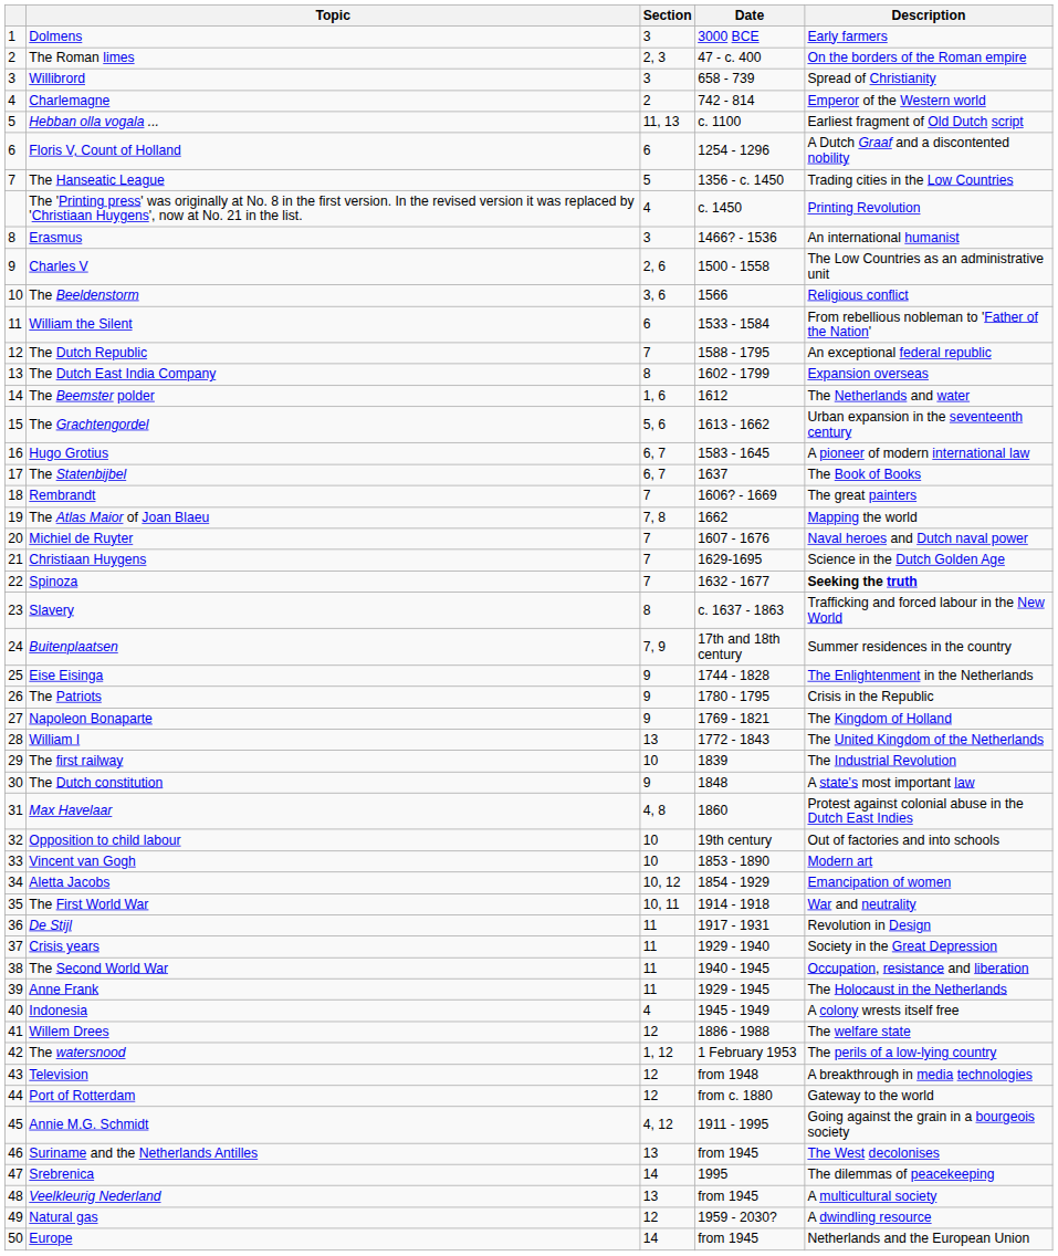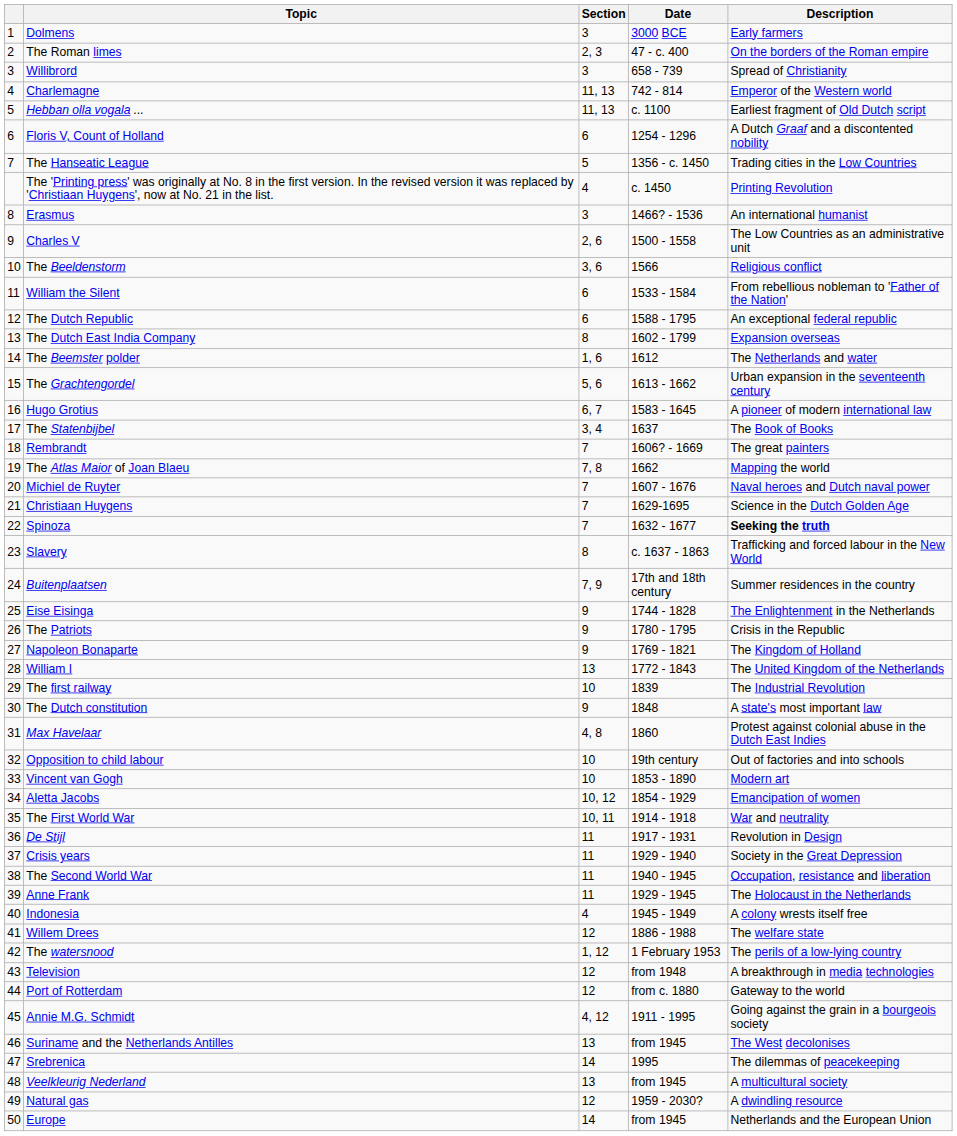 <table class="wikitable" style=>
 <tr>
 <th></th>
 <th>Topic</th>
 <th>Section</th>
 <th>Date</th>
 <th>Description</th>
 </tr>
 <tr>
 <td>1</td>
 <td><a href='#'>Dolmens</a></td>
 <td>3</td>
 <td> <a href='#'>3000</a> <a href='#'>BCE</a></td>
 <td><a href='#'>Early farmers</a></td>
 </tr>
 <tr>
 <td>2</td>
 <td>The Roman <a href='#'>limes</a></td>
 <td>2, 3</td>
 <td>47 - c. 400</td>
 <td><a href='#'>On the borders of the Roman empire</a></td>
 </tr>
 <tr>
 <td>3</td>
 <td><a href='#'>Willibrord</a></td>
 <td>3</td>
 <td>658 - 739</td>
 <td>Spread of <a href='#'>Christianity</a></td>
 </tr>
 <tr>
 <td>4</td>
 <td><a href='#'>Charlemagne</a></td>
-<td>2</td>
+<td>11, 13</td>
 <td>742 - 814</td>
 <td><a href='#'>Emperor</a> of the <a href='#'>Western world</a></td>
 </tr>
 <tr>
 <td>5</td>
 <td><em><a href='#'>Hebban olla vogala</a> ...</em></td>
 <td>11, 13</td>
 <td>c. 1100</td>
 <td>Earliest fragment of <a href='#'>Old Dutch</a> <a href='#'>script</a></td>
 </tr>
 <tr>
 <td>6</td>
 <td><a href='#'>Floris V, Count of Holland</a></td>
 <td>6</td>
 <td>1254 - 1296</td>
 <td>A Dutch <em><a href='#'>Graaf</a></em> and a discontented <a href='#'>nobility</a></td>
 </tr>
 <tr>
 <td>7</td>
 <td>The <a href='#'>Hanseatic League</a></td>
 <td>5</td>
 <td>1356 - c. 1450</td>
 <td>Trading cities in the <a href='#'>Low Countries</a></td>
 </tr>
 <tr>
 <td></td>
 <td>The '<a href='#'>Printing press</a>' was originally at No. 8 in the first version. In the revised version it was replaced by '<a href='#'>Christiaan Huygens</a>', now at No. 21 in the list.</td>
 <td>4</td>
 <td>c. 1450</td>
 <td><a href='#'>Printing Revolution</a></td>
 </tr>
 <tr>
 <td>8</td>
 <td><a href='#'>Erasmus</a></td>
 <td>3</td>
 <td>1466? - 1536</td>
 <td>An international <a href='#'>humanist</a></td>
 </tr>
 <tr>
 <td>9</td>
 <td><a href='#'>Charles V</a></td>
 <td>2, 6</td>
 <td>1500 - 1558</td>
 <td>The Low Countries as an administrative unit</td>
 </tr>
 <tr>
 <td>10</td>
 <td>The <em><a href='#'>Beeldenstorm</a></em></td>
 <td>3, 6</td>
 <td>1566</td>
 <td><a href='#'>Religious conflict</a></td>
 </tr>
 <tr>
 <td>11</td>
 <td><a href='#'>William the Silent</a></td>
 <td>6</td>
 <td>1533 - 1584</td>
 <td>From rebellious nobleman to '<a href='#'>Father of the Nation</a>'</td>
 </tr>
 <tr>
 <td>12</td>
 <td>The <a href='#'>Dutch Republic</a></td>
-<td>7</td>
+<td>6</td>
 <td>1588 - 1795</td>
 <td>An exceptional <a href='#'>federal republic</a></td>
 </tr>
 <tr>
 <td>13</td>
 <td>The <a href='#'>Dutch East India Company</a></td>
 <td>8</td>
 <td>1602 - 1799</td>
 <td><a href='#'>Expansion overseas</a></td>
 </tr>
 <tr>
 <td>14</td>
 <td>The <em><a href='#'>Beemster</a></em> <a href='#'>polder</a></td>
 <td>1, 6</td>
 <td>1612</td>
 <td>The <a href='#'>Netherlands</a> and <a href='#'>water</a></td>
 </tr>
 <tr>
 <td>15</td>
 <td>The <em><a href='#'>Grachtengordel</a></em></td>
 <td>5, 6</td>
 <td>1613 - 1662</td>
 <td>Urban expansion in the <a href='#'>seventeenth century</a></td>
 </tr>
 <tr>
 <td>16</td>
 <td><a href='#'>Hugo Grotius</a></td>
 <td>6, 7</td>
 <td>1583 - 1645</td>
 <td>A <a href='#'>pioneer</a> of modern <a href='#'>international law</a></td>
 </tr>
 <tr>
 <td>17</td>
 <td>The <em><a href='#'>Statenbijbel</a></em></td>
-<td>6, 7</td>
+<td>3, 4</td>
 <td>1637</td>
 <td>The <a href='#'>Book of Books</a></td>
 </tr>
 <tr>
 <td>18</td>
 <td><a href='#'>Rembrandt</a></td>
 <td>7</td>
 <td>1606? - 1669</td>
 <td>The great <a href='#'>painters</a></td>
 </tr>
 <tr>
 <td>19</td>
 <td>The <em><a href='#'>Atlas Maior</a></em> of <a href='#'>Joan Blaeu</a></td>
 <td>7, 8</td>
 <td>1662</td>
 <td><a href='#'>Mapping</a> the world</td>
 </tr>
 <tr>
 <td>20</td>
 <td><a href='#'>Michiel de Ruyter</a></td>
 <td>7</td>
 <td>1607 - 1676</td>
 <td><a href='#'>Naval heroes</a> and <a href='#'>Dutch naval power</a></td>
 </tr>
 <tr>
 <td>21</td>
 <td><a href='#'>Christiaan Huygens</a></td>
 <td>7</td>
 <td>1629-1695</td>
 <td>Science in the <a href='#'>Dutch Golden Age</a></td>
 </tr>
 <tr>
 <td>22</td>
 <td><a href='#'>Spinoza</a></td>
 <td>7</td>
 <td>1632 - 1677</td>
 <td><strong>Seeking the <a href='#'>truth</a></strong></td>
 </tr>
 <tr>
 <td>23</td>
 <td><a href='#'>Slavery</a></td>
 <td>8</td>
 <td>c. 1637 - 1863</td>
 <td>Trafficking and forced labour in the <a href='#'>New World</a></td>
 </tr>
 <tr>
 <td>24</td>
 <td><em><a href='#'>Buitenplaatsen</a></em></td>
 <td>7, 9</td>
 <td>17th and 18th century</td>
 <td>Summer residences in the country</td>
 </tr>
 <tr>
 <td>25</td>
 <td><a href='#'>Eise Eisinga</a></td>
 <td>9</td>
 <td>1744 - 1828</td>
 <td><a href='#'>The Enlightenment</a> in the Netherlands</td>
 </tr>
 <tr>
 <td>26</td>
 <td>The <a href='#'>Patriots</a></td>
 <td>9</td>
 <td>1780 - 1795</td>
 <td>Crisis in the Republic</td>
 </tr>
 <tr>
 <td>27</td>
 <td><a href='#'>Napoleon Bonaparte</a></td>
 <td>9</td>
 <td>1769 - 1821</td>
 <td>The <a href='#'>Kingdom of Holland</a></td>
 </tr>
 <tr>
 <td>28</td>
 <td><a href='#'>William I</a></td>
 <td>13</td>
 <td>1772 - 1843</td>
 <td>The <a href='#'>United Kingdom of the Netherlands</a></td>
 </tr>
 <tr>
 <td>29</td>
 <td>The <a href='#'>first railway</a></td>
 <td>10</td>
 <td>1839</td>
 <td>The <a href='#'>Industrial Revolution</a></td>
 </tr>
 <tr>
 <td>30</td>
 <td>The <a href='#'>Dutch constitution</a></td>
 <td>9</td>
 <td>1848</td>
 <td>A <a href='#'>state's</a> most important <a href='#'>law</a></td>
 </tr>
 <tr>
 <td>31</td>
 <td><em><a href='#'>Max Havelaar</a></em></td>
 <td>4, 8</td>
 <td>1860</td>
 <td>Protest against colonial abuse in the <a href='#'>Dutch East Indies</a></td>
 </tr>
 <tr>
 <td>32</td>
 <td><a href='#'>Opposition to child labour</a></td>
 <td>10</td>
 <td>19th century</td>
 <td>Out of factories and into schools</td>
 </tr>
 <tr>
 <td>33</td>
 <td><a href='#'>Vincent van Gogh</a></td>
 <td>10</td>
 <td>1853 - 1890</td>
 <td><a href='#'>Modern art</a></td>
 </tr>
 <tr>
 <td>34</td>
 <td><a href='#'>Aletta Jacobs</a></td>
 <td>10, 12</td>
 <td>1854 - 1929</td>
 <td><a href='#'>Emancipation of women</a></td>
 </tr>
 <tr>
 <td>35</td>
 <td>The <a href='#'>First World War</a></td>
 <td>10, 11</td>
 <td>1914 - 1918</td>
 <td><a href='#'>War</a> and <a href='#'>neutrality</a></td>
 </tr>
 <tr>
 <td>36</td>
 <td><em><a href='#'>De Stijl</a></em></td>
 <td>11</td>
 <td>1917 - 1931</td>
 <td>Revolution in <a href='#'>Design</a></td>
 </tr>
 <tr>
 <td>37</td>
 <td><a href='#'>Crisis years</a></td>
 <td>11</td>
 <td>1929 - 1940</td>
 <td>Society in the <a href='#'>Great Depression</a></td>
 </tr>
 <tr>
 <td>38</td>
 <td>The <a href='#'>Second World War</a></td>
 <td>11</td>
 <td>1940 - 1945</td>
 <td><a href='#'>Occupation</a>, <a href='#'>resistance</a> and <a href='#'>liberation</a></td>
 </tr>
 <tr>
 <td>39</td>
 <td><a href='#'>Anne Frank</a></td>
 <td>11</td>
 <td>1929 - 1945</td>
 <td>The <a href='#'>Holocaust in the Netherlands</a></td>
 </tr>
 <tr>
 <td>40</td>
 <td><a href='#'>Indonesia</a></td>
 <td>4</td>
 <td>1945 - 1949</td>
 <td>A <a href='#'>colony</a> wrests itself free</td>
 </tr>
 <tr>
 <td>41</td>
 <td><a href='#'>Willem Drees</a></td>
 <td>12</td>
 <td>1886 - 1988</td>
 <td>The <a href='#'>welfare state</a></td>
 </tr>
 <tr>
 <td>42</td>
 <td>The <em><a href='#'>watersnood</a></em></td>
 <td>1, 12</td>
 <td>1 February 1953</td>
 <td>The <a href='#'>perils of a low-lying country</a></td>
 </tr>
 <tr>
 <td>43</td>
 <td><a href='#'>Television</a></td>
 <td>12</td>
 <td>from 1948</td>
 <td>A breakthrough in <a href='#'>media</a> <a href='#'>technologies</a></td>
 </tr>
 <tr>
 <td>44</td>
 <td><a href='#'>Port of Rotterdam</a></td>
 <td>12</td>
 <td>from c. 1880</td>
 <td>Gateway to the world</td>
 </tr>
 <tr>
 <td>45</td>
 <td><a href='#'>Annie M.G. Schmidt</a></td>
 <td>4, 12</td>
 <td>1911 - 1995</td>
 <td>Going against the grain in a <a href='#'>bourgeois</a> society</td>
 </tr>
 <tr>
 <td>46</td>
 <td><a href='#'>Suriname</a> and the <a href='#'>Netherlands Antilles</a></td>
 <td>13</td>
 <td>from 1945</td>
 <td><a href='#'>The West</a> <a href='#'>decolonises</a></td>
 </tr>
 <tr>
 <td>47</td>
 <td><a href='#'>Srebrenica</a></td>
 <td>14</td>
 <td>1995</td>
 <td>The dilemmas of <a href='#'>peacekeeping</a></td>
 </tr>
 <tr>
 <td>48</td>
 <td><em><a href='#'>Veelkleurig Nederland</a></em></td>
 <td>13</td>
 <td>from 1945</td>
 <td>A <a href='#'>multicultural society</a></td>
 </tr>
 <tr>
 <td>49</td>
 <td><a href='#'>Natural gas</a></td>
 <td>12</td>
 <td>1959 - 2030?</td>
 <td>A <a href='#'>dwindling resource</a></td>
 </tr>
 <tr>
 <td>50</td>
 <td><a href='#'>Europe</a></td>
 <td>14</td>
 <td>from 1945</td>
 <td>Netherlands and the European Union</td>
 </tr>
 </table>
